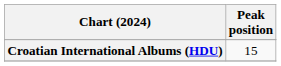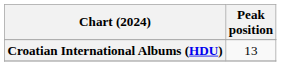 <table class="wikitable sortable plainrowheaders" style="text-align:center">
 <tr>
 <th scope="col">Chart (2024)</th>
 <th scope="col">Peak<br>position</th>
 </tr>
 <tr>
 </tr>
 <tr>
 <th scope="row">Croatian International Albums (<a href='#'>HDU</a>)</th>
-<td>15</td>
+<td>13</td>
 </tr>
 <tr>
 </tr>
 <tr>
 </tr>
 <tr>
 </tr>
 </table>
